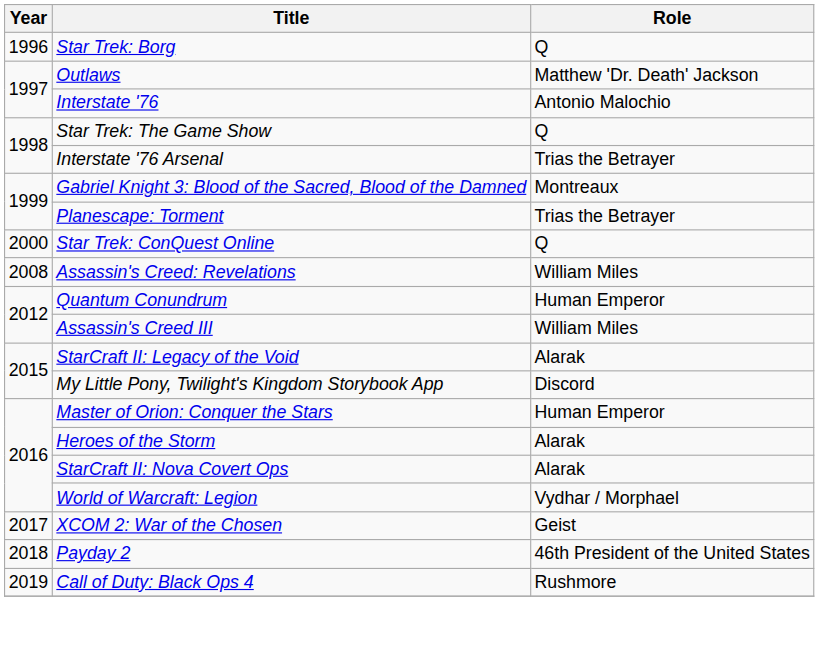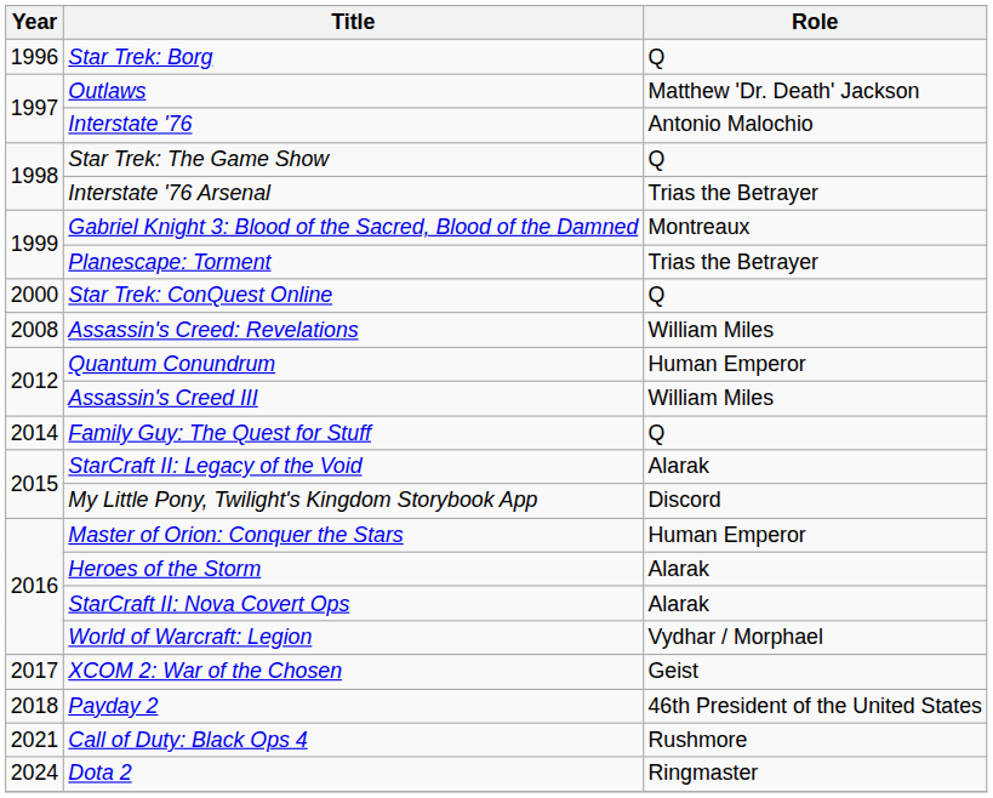 <table class="wikitable sortable">
 <tr>
 <th scope="col">Year</th>
 <th scope="col">Title</th>
 <th scope="col">Role</th>
 </tr>
 <tr>
 <td>1996</td>
 <td><em><a href='#'>Star Trek: Borg</a></em></td>
 <td>Q</td>
 </tr>
 <tr>
 <td rowspan="2">1997</td>
 <td><em><a href='#'>Outlaws</a></em></td>
 <td>Matthew 'Dr. Death' Jackson</td>
 </tr>
 <tr>
 <td><em><a href='#'>Interstate '76</a></em></td>
 <td>Antonio Malochio</td>
 </tr>
 <tr>
 <td rowspan="2">1998</td>
 <td><em>Star Trek: The Game Show</em></td>
 <td>Q</td>
 </tr>
 <tr>
 <td><em>Interstate '76 Arsenal</em></td>
 <td>Trias the Betrayer</td>
 </tr>
 <tr>
 <td rowspan="2">1999</td>
 <td><em><a href='#'>Gabriel Knight 3: Blood of the Sacred, Blood of the Damned</a></em></td>
 <td>Montreaux</td>
 </tr>
 <tr>
 <td><em><a href='#'>Planescape: Torment</a></em></td>
 <td>Trias the Betrayer</td>
 </tr>
 <tr>
 <td>2000</td>
 <td><em><a href='#'>Star Trek: ConQuest Online</a></em></td>
 <td>Q</td>
 </tr>
 <tr>
 <td>2008</td>
 <td><em><a href='#'>Assassin's Creed: Revelations</a></em></td>
 <td>William Miles</td>
 </tr>
 <tr>
 <td rowspan="2">2012</td>
 <td><em><a href='#'>Quantum Conundrum</a></em></td>
 <td>Human Emperor</td>
 </tr>
 <tr>
 <td><em><a href='#'>Assassin's Creed III</a></em></td>
 <td>William Miles</td>
 </tr>
 <tr>
+<td>2014</td>
+<td><em><a href='#'>Family Guy: The Quest for Stuff</a></em></td>
+<td>Q</td>
+</tr>
+<tr>
 <td rowspan="2">2015</td>
 <td><em><a href='#'>StarCraft II: Legacy of the Void</a></em></td>
 <td>Alarak</td>
 </tr>
 <tr>
 <td><em>My Little Pony, Twilight's Kingdom Storybook App</em></td>
 <td>Discord</td>
 </tr>
 <tr>
 <td rowspan="4">2016</td>
 <td><em><a href='#'>Master of Orion: Conquer the Stars</a></em></td>
 <td>Human Emperor</td>
 </tr>
 <tr>
 <td><em><a href='#'>Heroes of the Storm</a></em></td>
 <td>Alarak</td>
 </tr>
 <tr>
 <td><em><a href='#'>StarCraft II: Nova Covert Ops</a></em></td>
 <td>Alarak</td>
 </tr>
 <tr>
 <td><em><a href='#'>World of Warcraft: Legion</a></em></td>
 <td>Vydhar / Morphael</td>
 </tr>
 <tr>
 <td>2017</td>
 <td><em><a href='#'>XCOM 2: War of the Chosen</a></em></td>
 <td>Geist</td>
 </tr>
 <tr>
 <td>2018</td>
 <td><em><a href='#'>Payday 2</a></em></td>
 <td>46th President of the United States</td>
 </tr>
 <tr>
-<td>2019</td>
+<td>2021</td>
 <td><em><a href='#'>Call of Duty: Black Ops 4</a></em></td>
 <td>Rushmore</td>
 </tr>
 <tr>
+<td>2024</td>
+<td><em><a href='#'>Dota 2</a></em></td>
+<td>Ringmaster</td>
+</tr>
+<tr>
 </tr>
 </table>
